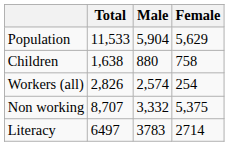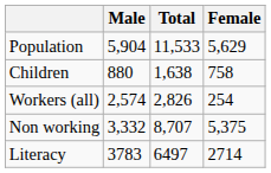 <table class="wikitable sortable">
 <tr>
 <th></th>
+<th>Male</th>
 <th>Total</th>
-<th>Male</th>
 <th>Female</th>
 </tr>
 <tr>
 <td>Population</td>
+<td>5,904</td>
 <td>11,533</td>
-<td>5,904</td>
 <td>5,629</td>
 </tr>
 <tr>
 <td>Children</td>
+<td>880</td>
 <td>1,638</td>
-<td>880</td>
 <td>758</td>
 </tr>
 <tr>
 <td>Workers (all)</td>
+<td>2,574</td>
 <td>2,826</td>
-<td>2,574</td>
 <td>254</td>
 </tr>
 <tr>
 <td>Non working</td>
+<td>3,332</td>
 <td>8,707</td>
-<td>3,332</td>
 <td>5,375</td>
 </tr>
 <tr>
 <td>Literacy</td>
+<td>3783</td>
 <td>6497</td>
-<td>3783</td>
 <td>2714</td>
 </tr>
 </table>
